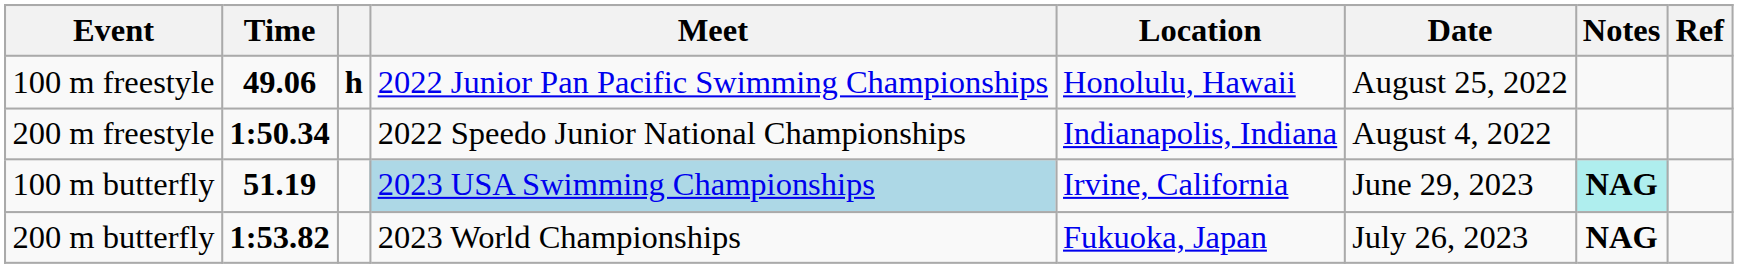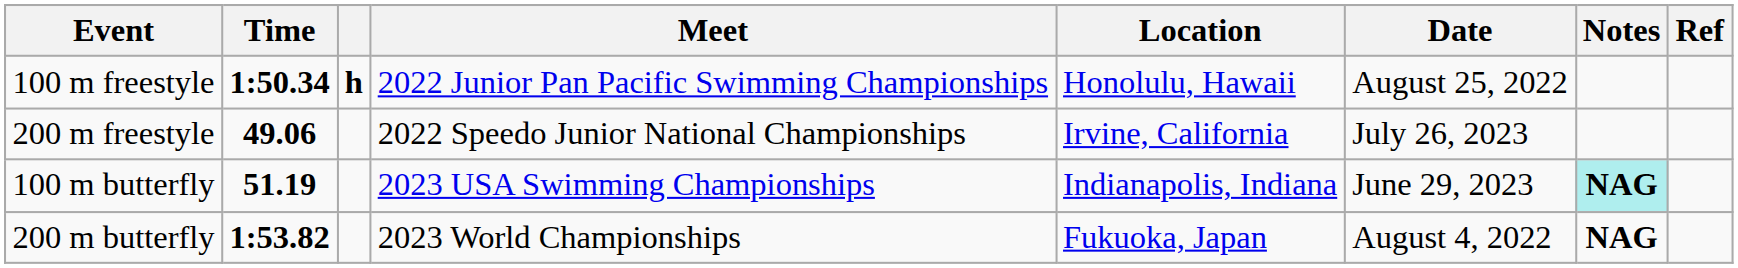 <table class="wikitable">
 <tr>
 <th>Event</th>
 <th>Time</th>
 <th></th>
 <th>Meet</th>
 <th>Location</th>
 <th>Date</th>
 <th>Notes</th>
 <th>Ref</th>
 </tr>
 <tr>
 <td>100 m freestyle</td>
-<td style="text-align:center;"><strong>49.06</strong></td>
+<td style="text-align:center;"><strong>1:50.34</strong></td>
 <td><strong>h</strong></td>
 <td><a href='#'>2022 Junior Pan Pacific Swimming Championships</a></td>
 <td><a href='#'>Honolulu, Hawaii</a></td>
 <td>August 25, 2022</td>
 <td style="text-align:center;"></td>
 <td style="text-align:center;"></td>
 </tr>
 <tr>
 <td>200 m freestyle</td>
-<td style="text-align:center;"><strong>1:50.34</strong></td>
+<td style="text-align:center;"><strong>49.06</strong></td>
 <td></td>
 <td>2022 Speedo Junior National Championships</td>
-<td><a href='#'>Indianapolis, Indiana</a></td>
-<td>August 4, 2022</td>
+<td><a href='#'>Irvine, California</a></td>
+<td>July 26, 2023</td>
 <td style="text-align:center;"></td>
 <td style="text-align:center;"></td>
 </tr>
 <tr>
 <td>100 m butterfly</td>
 <td style="text-align:center;"><strong>51.19</strong></td>
 <td></td>
-<td style="background: lightblue;"><a href='#'>2023 USA Swimming Championships</a></td>
-<td><a href='#'>Irvine, California</a></td>
+<td><a href='#'>2023 USA Swimming Championships</a></td>
+<td><a href='#'>Indianapolis, Indiana</a></td>
 <td>June 29, 2023</td>
 <td style="background: paleturquoise; text-align:center;"><strong>NAG</strong></td>
 <td style="text-align:center;"></td>
 </tr>
 <tr>
 <td>200 m butterfly</td>
 <td style="text-align:center;"><strong>1:53.82</strong></td>
 <td></td>
 <td>2023 World Championships</td>
 <td><a href='#'>Fukuoka, Japan</a></td>
-<td>July 26, 2023</td>
+<td>August 4, 2022</td>
 <td style="text-align:center;"><strong>NAG</strong></td>
 <td style="text-align:center;"></td>
 </tr>
 </table>
